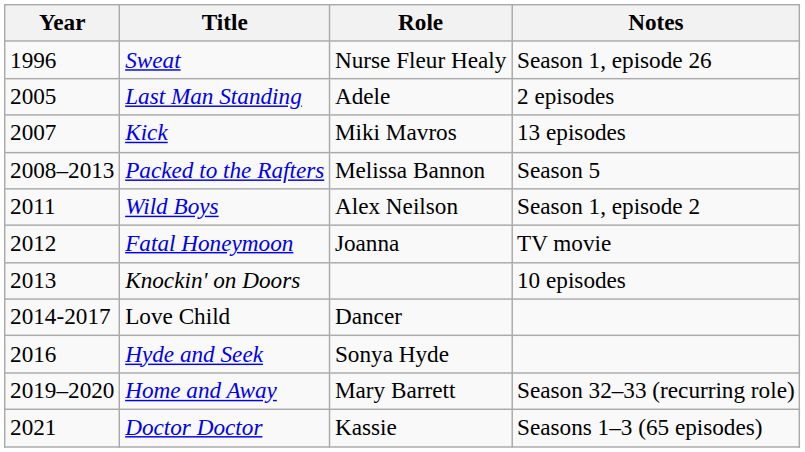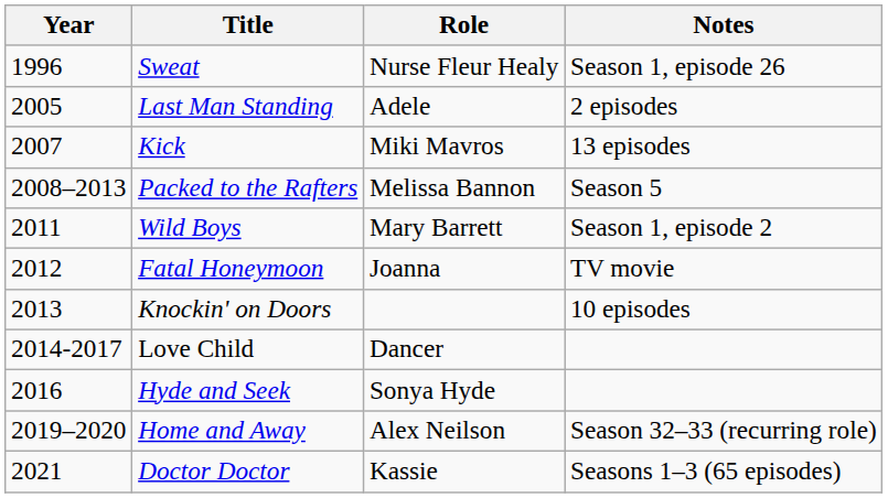 <table class="wikitable sortable">
 <tr>
 <th>Year</th>
 <th>Title</th>
 <th>Role</th>
 <th>Notes</th>
 </tr>
 <tr>
 <td>1996</td>
 <td><em><a href='#'>Sweat</a></em></td>
 <td>Nurse Fleur Healy</td>
 <td>Season 1, episode 26</td>
 </tr>
 <tr>
 <td>2005</td>
 <td><em><a href='#'>Last Man Standing</a></em></td>
 <td>Adele</td>
 <td>2 episodes</td>
 </tr>
 <tr>
 <td>2007</td>
 <td><em><a href='#'>Kick</a></em></td>
 <td>Miki Mavros</td>
 <td>13 episodes</td>
 </tr>
 <tr>
 <td>2008–2013</td>
 <td><em><a href='#'>Packed to the Rafters</a></em></td>
 <td>Melissa Bannon</td>
 <td>Season 5</td>
 </tr>
 <tr>
 <td>2011</td>
 <td><em><a href='#'>Wild Boys</a></em></td>
-<td>Alex Neilson</td>
+<td>Mary Barrett</td>
 <td>Season 1, episode 2</td>
 </tr>
 <tr>
 <td>2012</td>
 <td><em><a href='#'>Fatal Honeymoon</a></em></td>
 <td>Joanna</td>
 <td>TV movie</td>
 </tr>
 <tr>
 <td>2013</td>
 <td><em>Knockin' on Doors</em></td>
 <td></td>
 <td>10 episodes</td>
 </tr>
 <tr>
 <td>2014-2017</td>
 <td>Love Child</td>
 <td>Dancer</td>
 <td></td>
 </tr>
 <tr>
 <td>2016</td>
 <td><em><a href='#'>Hyde and Seek</a></em></td>
 <td>Sonya Hyde</td>
 <td></td>
 </tr>
 <tr>
 <td>2019–2020</td>
 <td><em><a href='#'>Home and Away</a></em></td>
-<td>Mary Barrett</td>
+<td>Alex Neilson</td>
 <td>Season 32–33 (recurring role)</td>
 </tr>
 <tr>
 <td>2021</td>
 <td><em><a href='#'>Doctor Doctor</a></em></td>
 <td>Kassie</td>
 <td>Seasons 1–3 (65 episodes)</td>
 </tr>
 </table>
